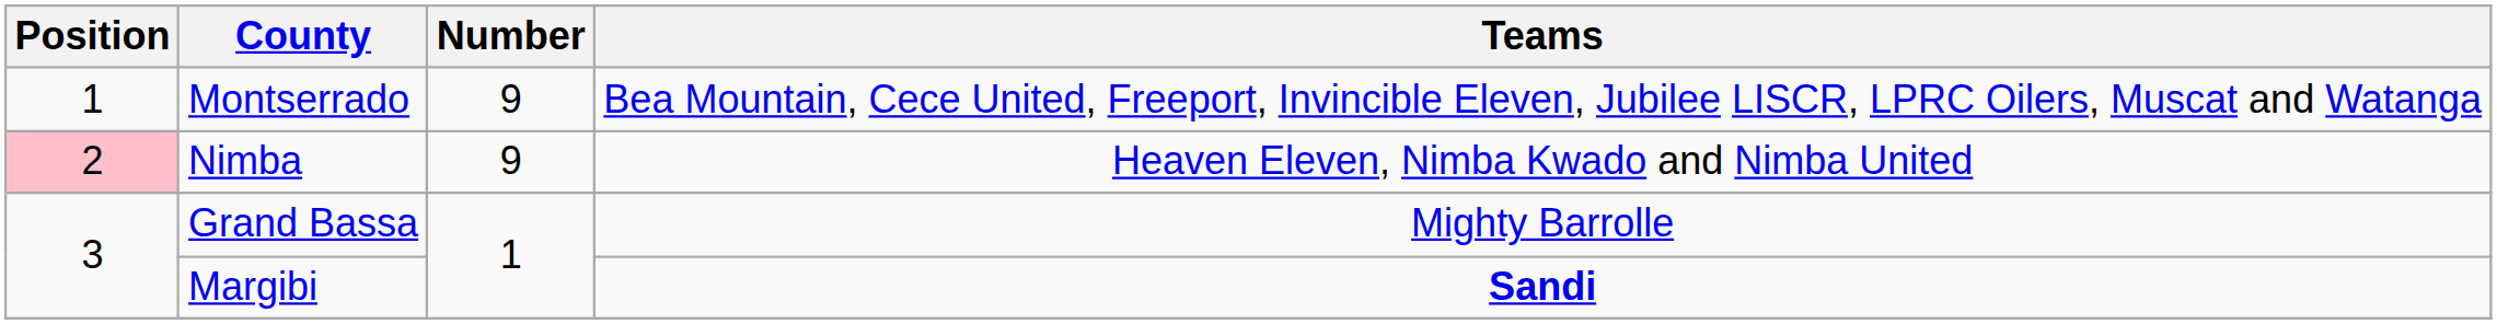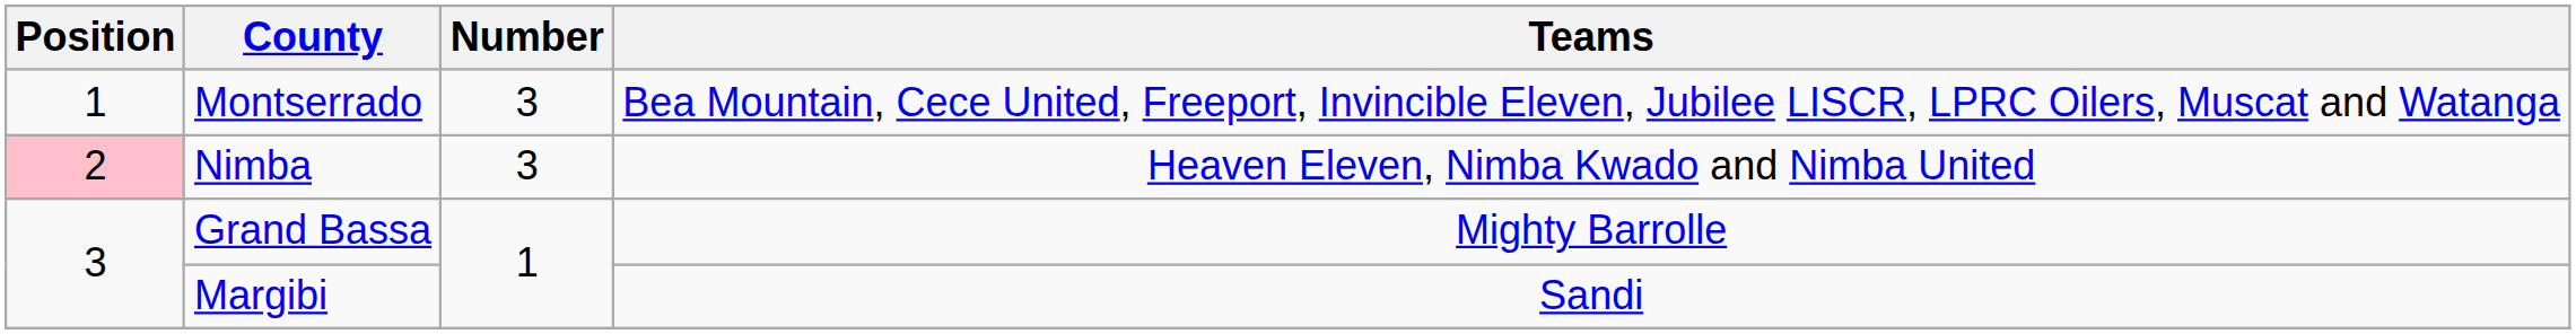 <table class="wikitable">
 <tr>
 <th>Position</th>
 <th><a href='#'>County</a></th>
 <th>Number</th>
 <th>Teams</th>
 </tr>
 <tr>
 <td align=center>1</td>
 <td><a href='#'>Montserrado</a></td>
-<td align=center>9</td>
+<td align=center>3</td>
 <td align=center><a href='#'>Bea Mountain</a>, <a href='#'>Cece United</a>, <a href='#'>Freeport</a>, <a href='#'>Invincible Eleven</a>, <a href='#'>Jubilee</a> <a href='#'>LISCR</a>, <a href='#'>LPRC Oilers</a>, <a href='#'>Muscat</a> and <a href='#'>Watanga</a></td>
 </tr>
 <tr>
 <td rowspan=1 align=center style="background: pink;">2</td>
 <td><a href='#'>Nimba</a></td>
-<td rowspan=1 align=center>9</td>
+<td rowspan=1 align=center>3</td>
 <td align=center><a href='#'>Heaven Eleven</a>, <a href='#'>Nimba Kwado</a> and <a href='#'>Nimba United</a></td>
 </tr>
 <tr>
 <td rowspan=2 align=center>3</td>
 <td><a href='#'>Grand Bassa</a></td>
 <td rowspan=2 align=center>1</td>
 <td align=center><a href='#'>Mighty Barrolle</a></td>
 </tr>
 <tr>
 <td><a href='#'>Margibi</a></td>
-<td align=center><strong><a href='#'>Sandi</a></strong></td>
+<td align=center><a href='#'>Sandi</a></td>
 </tr>
 <tr>
 </tr>
 </table>
